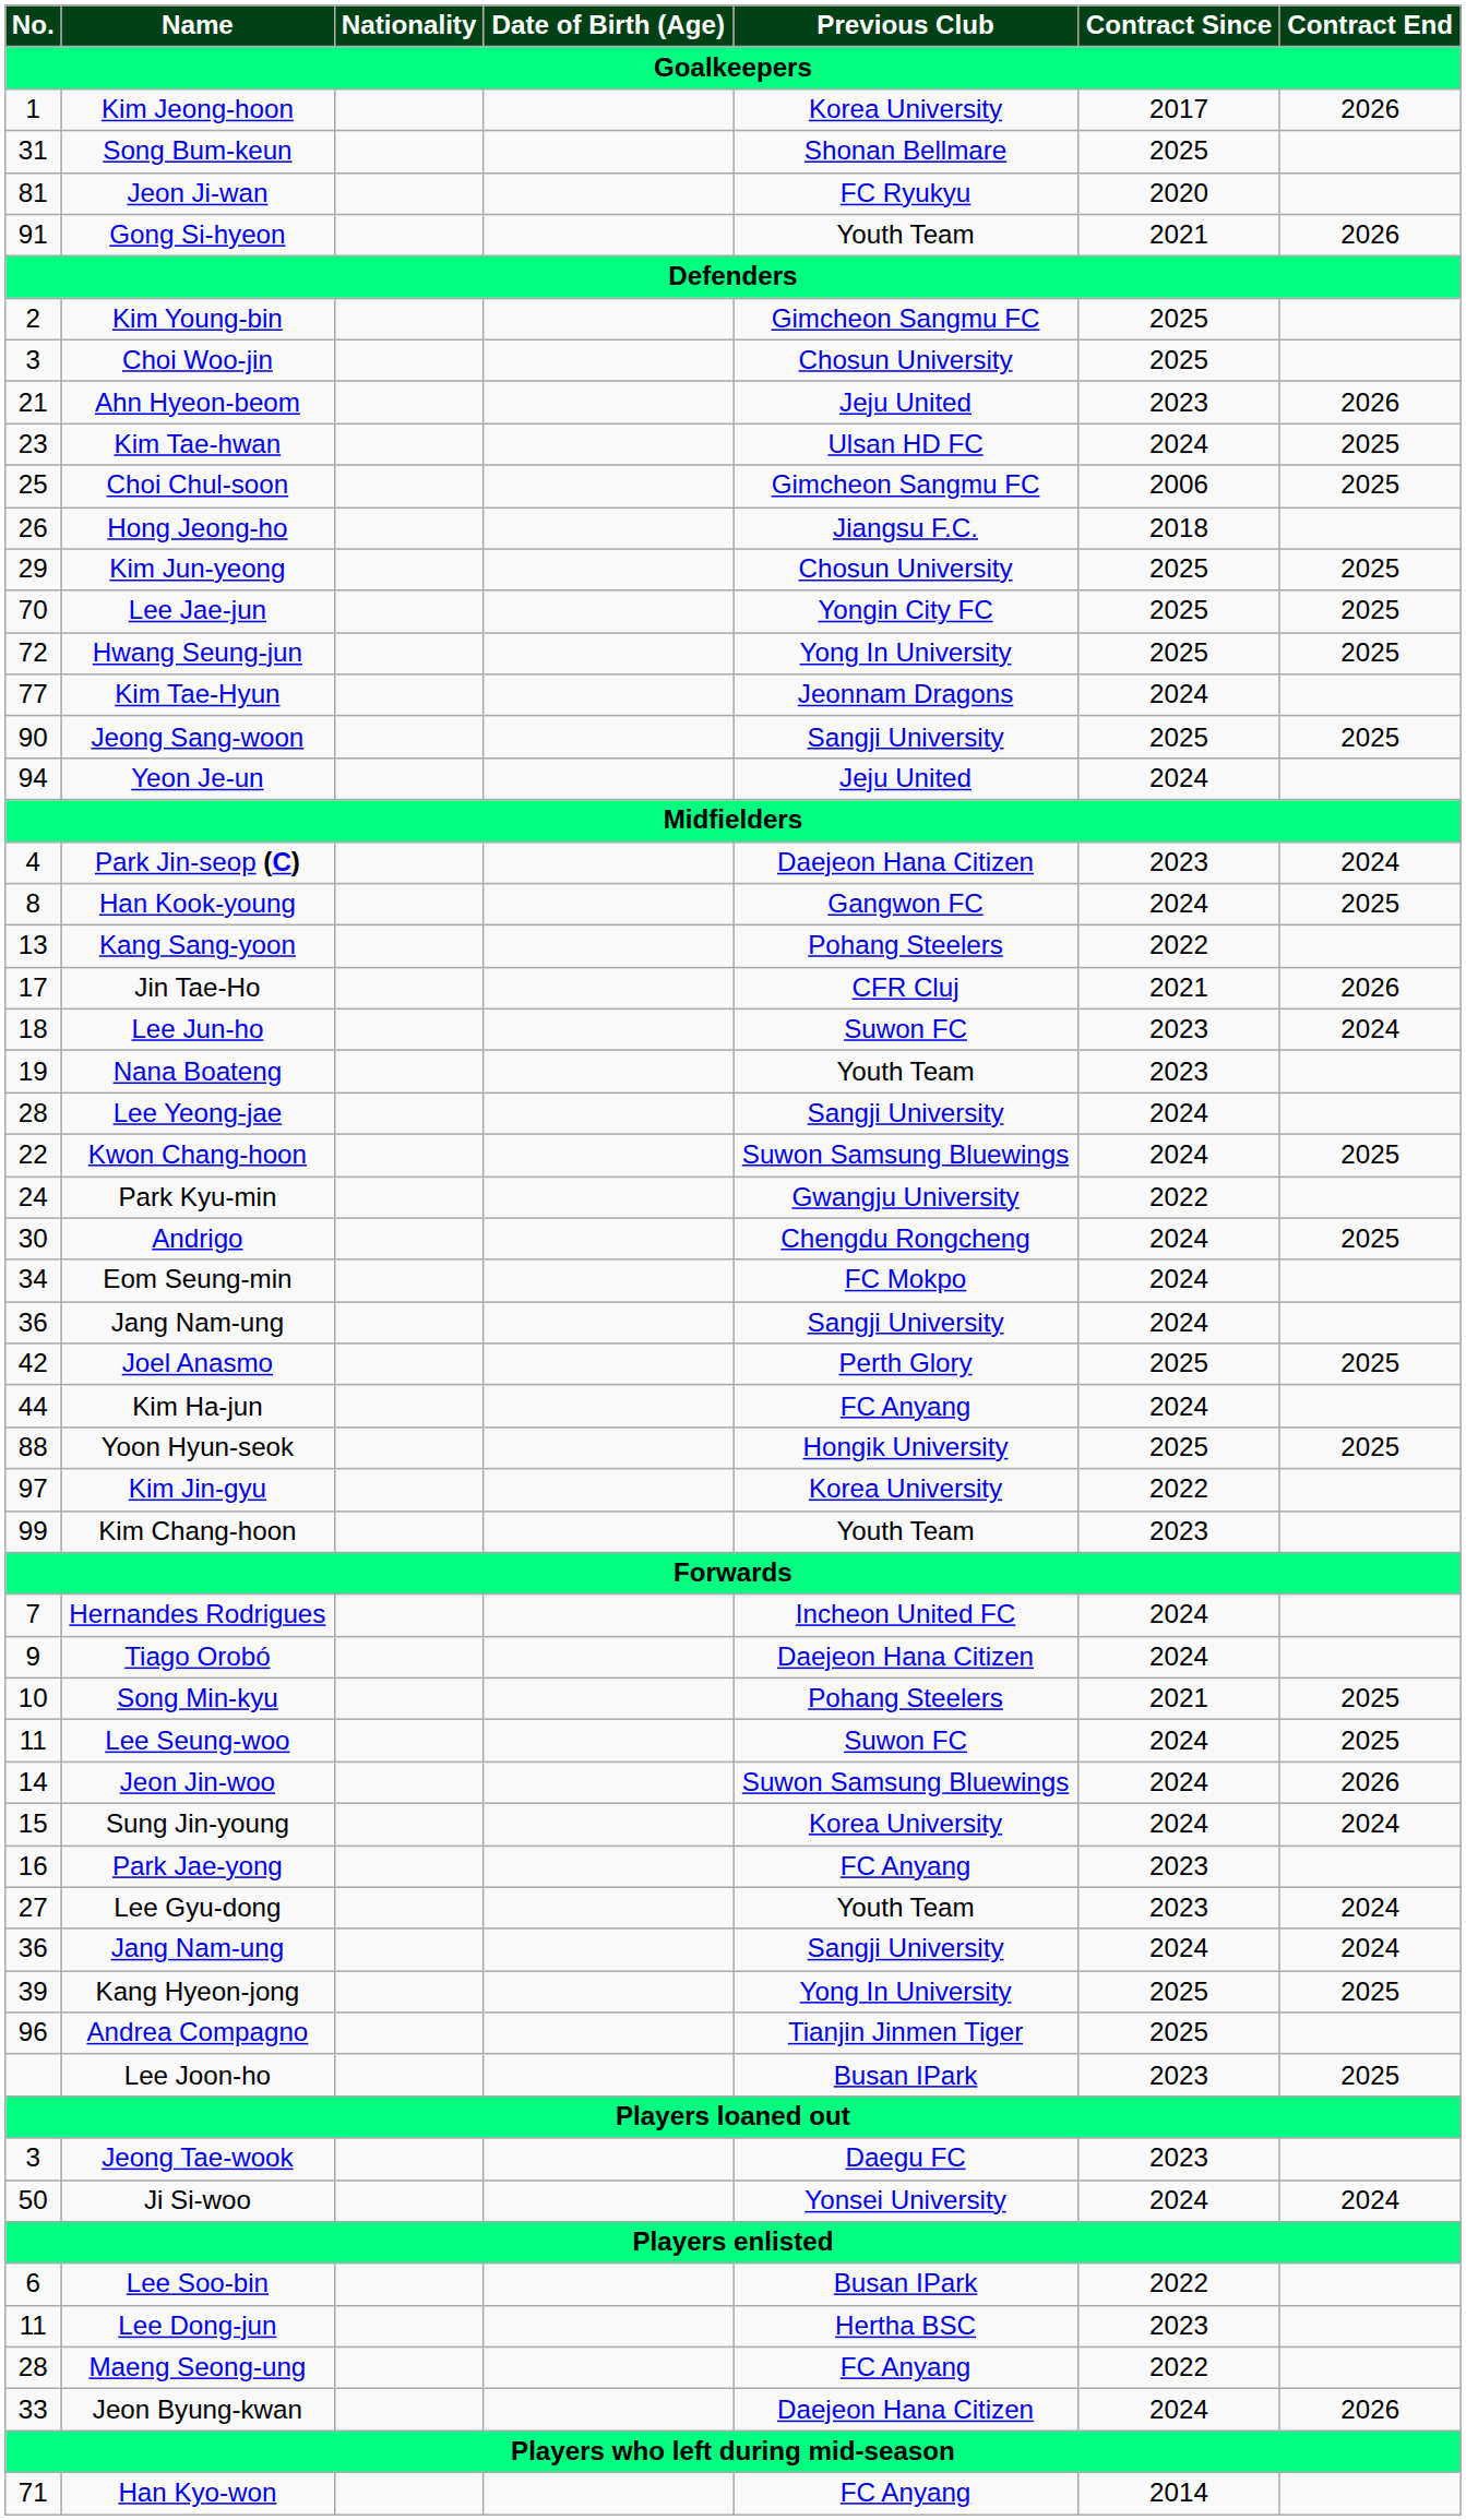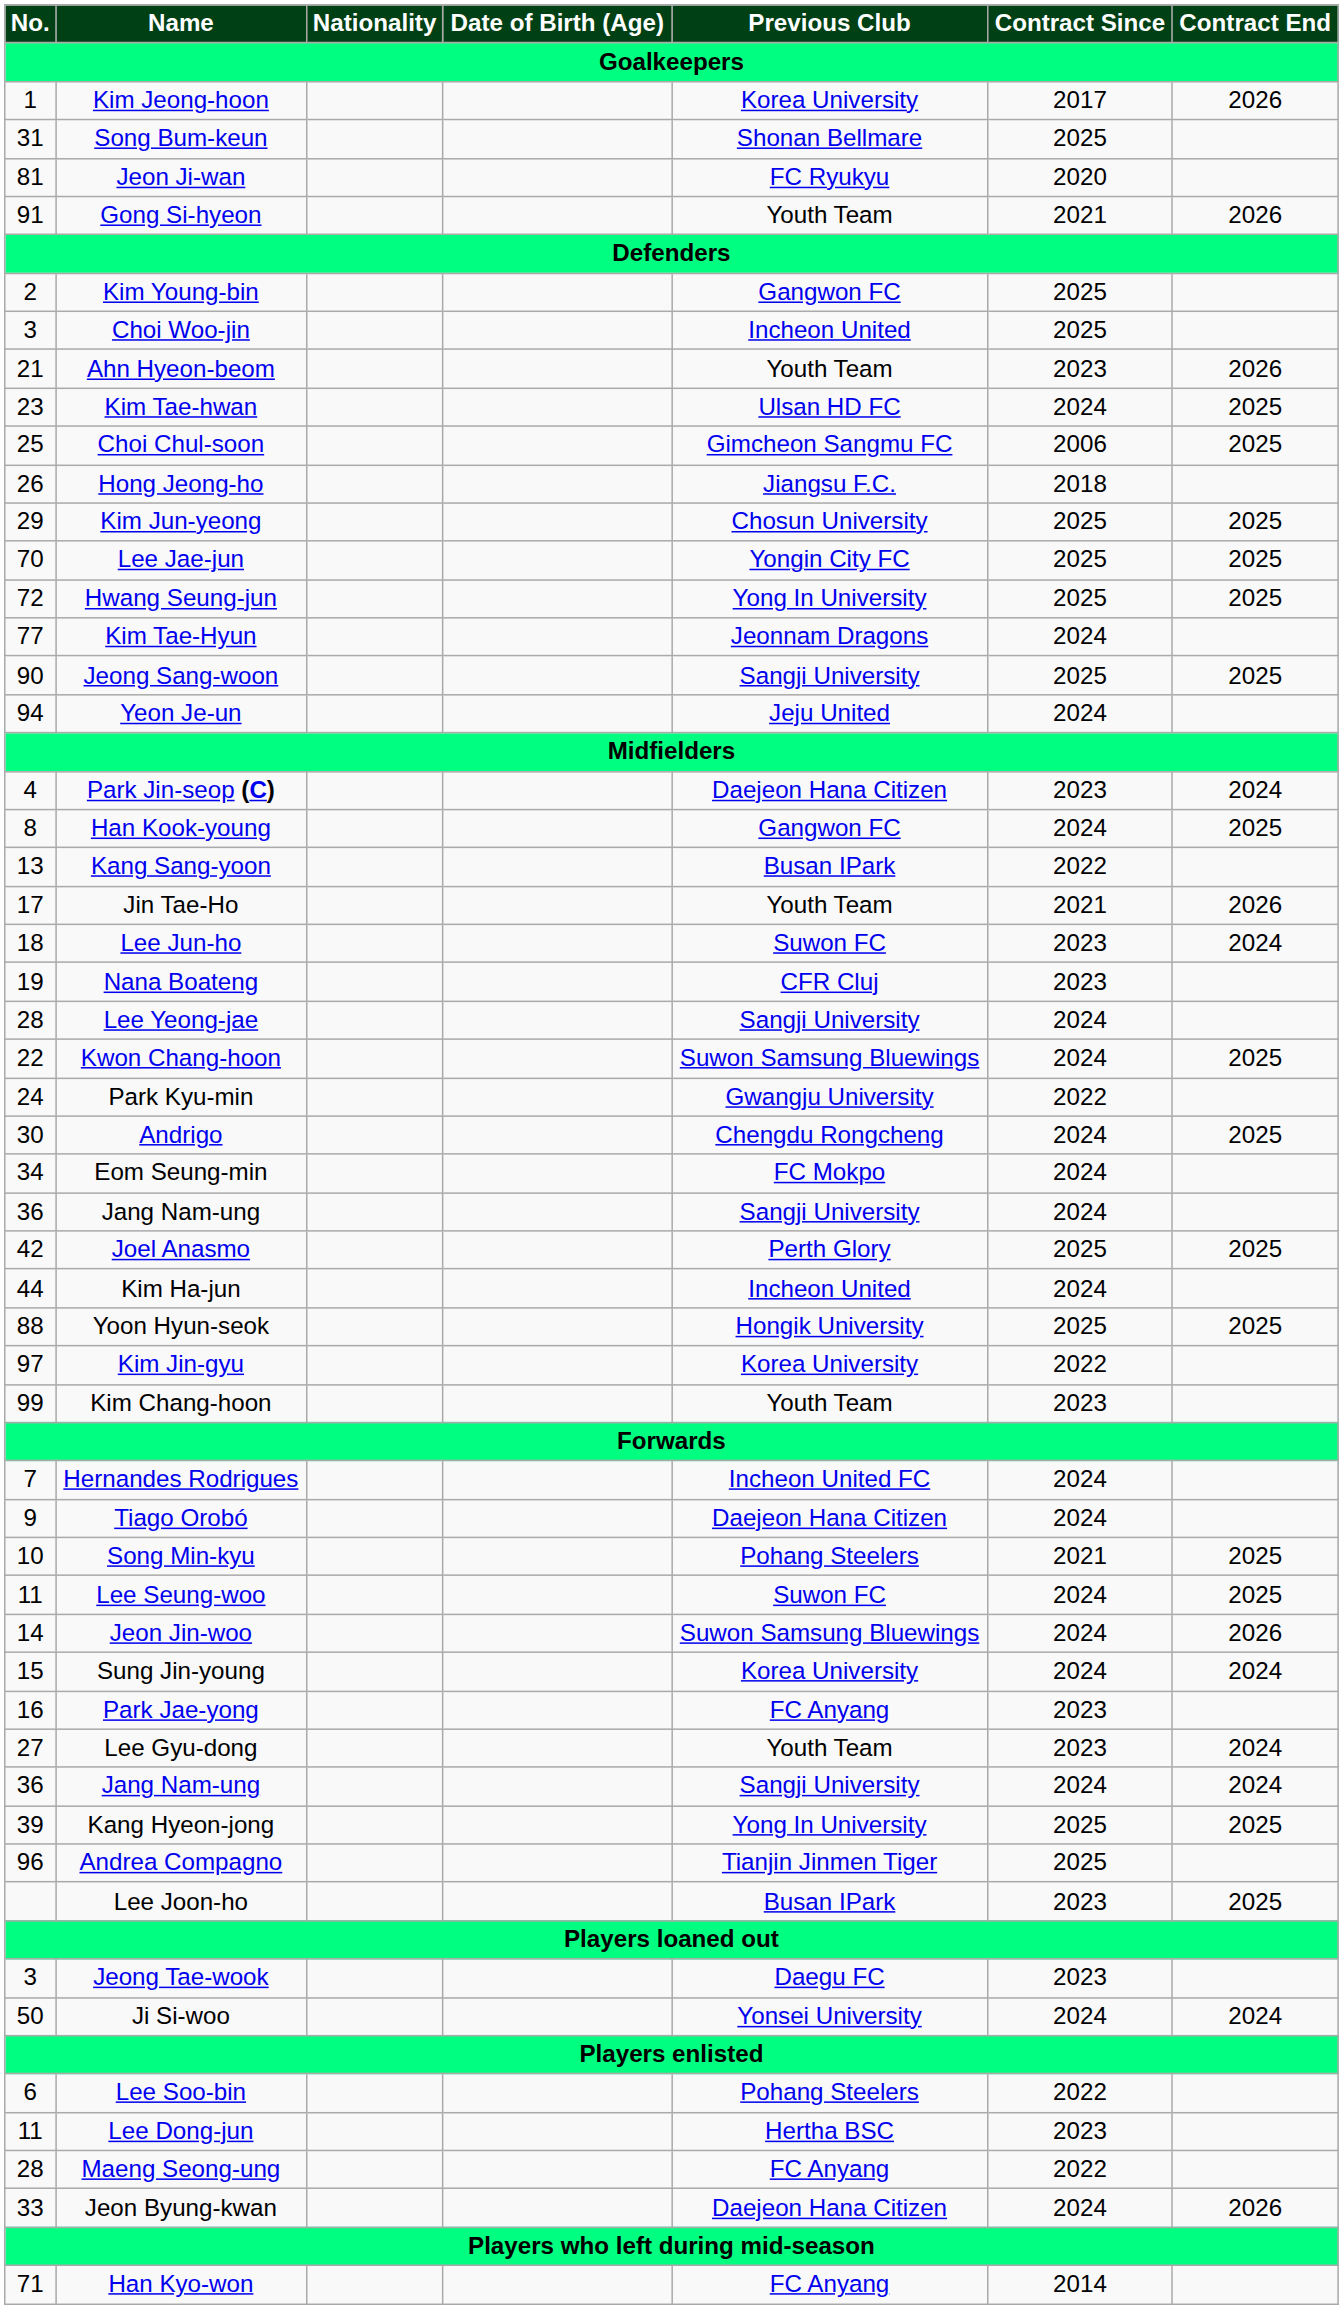 <table class="wikitable" style="text-align:center; font-size:100%; width:100%;">
 <tr>
 <th style="background:#004015; color:white; text-align:center;">No.</th>
 <th style="background:#004015; color:white; text-align:center;">Name</th>
 <th style="background:#004015; color:white; text-align:center;">Nationality</th>
 <th style="background:#004015; color:white; text-align:center;">Date of Birth (Age)</th>
 <th style="background:#004015; color:white; text-align:center;">Previous Club</th>
 <th style="background:#004015; color:white; text-align:center;">Contract Since</th>
 <th style="background:#004015; color:white; text-align:center;">Contract End</th>
 </tr>
 <tr>
 <th colspan="8" style="background:#00FF80; color:black; text-align:center;">Goalkeepers</th>
 </tr>
 <tr>
 <td>1</td>
 <td><a href='#'>Kim Jeong-hoon</a></td>
 <td></td>
 <td></td>
 <td> <a href='#'>Korea University</a></td>
 <td>2017</td>
 <td>2026</td>
 </tr>
 <tr>
 <td>31</td>
 <td><a href='#'>Song Bum-keun</a></td>
 <td></td>
 <td></td>
 <td> <a href='#'>Shonan Bellmare</a></td>
 <td>2025</td>
 <td></td>
 </tr>
 <tr>
 <td>81</td>
 <td><a href='#'>Jeon Ji-wan</a></td>
 <td></td>
 <td></td>
 <td> <a href='#'>FC Ryukyu</a></td>
 <td>2020</td>
 <td></td>
 </tr>
 <tr>
 <td>91</td>
 <td><a href='#'>Gong Si-hyeon</a></td>
 <td></td>
 <td></td>
 <td>Youth Team</td>
 <td>2021</td>
 <td>2026</td>
 </tr>
 <tr>
 <th colspan="8" style="background:#00FF80; color:black; text-align:center;">Defenders</th>
 </tr>
 <tr>
 <td>2</td>
 <td><a href='#'>Kim Young-bin</a></td>
 <td></td>
 <td></td>
-<td> <a href='#'>Gimcheon Sangmu FC</a></td>
+<td> <a href='#'>Gangwon FC</a></td>
 <td>2025</td>
 <td></td>
 </tr>
 <tr>
 <td>3</td>
 <td><a href='#'>Choi Woo-jin</a></td>
 <td></td>
 <td></td>
-<td> <a href='#'>Chosun University</a></td>
+<td> <a href='#'>Incheon United</a></td>
 <td>2025</td>
 <td></td>
 </tr>
 <tr>
 <td>21</td>
 <td><a href='#'>Ahn Hyeon-beom</a></td>
 <td></td>
 <td></td>
-<td> <a href='#'>Jeju United</a></td>
+<td>Youth Team</td>
 <td>2023</td>
 <td>2026</td>
 </tr>
 <tr>
 <td>23</td>
 <td><a href='#'>Kim Tae-hwan</a></td>
 <td></td>
 <td></td>
 <td> <a href='#'>Ulsan HD FC</a></td>
 <td>2024</td>
 <td>2025</td>
 </tr>
 <tr>
 <td>25</td>
 <td><a href='#'>Choi Chul-soon</a></td>
 <td></td>
 <td></td>
 <td> <a href='#'>Gimcheon Sangmu FC</a></td>
 <td>2006</td>
 <td>2025</td>
 </tr>
 <tr>
 <td>26</td>
 <td><a href='#'>Hong Jeong-ho</a></td>
 <td></td>
 <td></td>
 <td> <a href='#'>Jiangsu F.C.</a></td>
 <td>2018</td>
 <td></td>
 </tr>
 <tr>
 <td>29</td>
 <td><a href='#'>Kim Jun-yeong</a></td>
 <td></td>
 <td></td>
 <td> <a href='#'>Chosun University</a></td>
 <td>2025</td>
 <td>2025</td>
 </tr>
 <tr>
 <td>70</td>
 <td><a href='#'>Lee Jae-jun</a></td>
 <td></td>
 <td></td>
 <td> <a href='#'>Yongin City FC</a></td>
 <td>2025</td>
 <td>2025</td>
 </tr>
 <tr>
 <td>72</td>
 <td><a href='#'>Hwang Seung-jun</a></td>
 <td></td>
 <td></td>
 <td> <a href='#'>Yong In University</a></td>
 <td>2025</td>
 <td>2025</td>
 </tr>
 <tr>
 <td>77</td>
 <td><a href='#'>Kim Tae-Hyun</a></td>
 <td></td>
 <td></td>
 <td> <a href='#'>Jeonnam Dragons</a></td>
 <td>2024</td>
 <td></td>
 </tr>
 <tr>
 <td>90</td>
 <td><a href='#'>Jeong Sang-woon</a></td>
 <td></td>
 <td></td>
 <td> <a href='#'>Sangji University</a></td>
 <td>2025</td>
 <td>2025</td>
 </tr>
 <tr>
 <td>94</td>
 <td><a href='#'>Yeon Je-un</a></td>
 <td></td>
 <td></td>
 <td> <a href='#'>Jeju United</a></td>
 <td>2024</td>
 <td></td>
 </tr>
 <tr>
 <th colspan="8" style="background:#00FF80; color:black; text-align:center;">Midfielders</th>
 </tr>
 <tr>
 <td>4</td>
 <td><a href='#'>Park Jin-seop</a> <strong>(<a href='#'>C</a>)</strong></td>
 <td></td>
 <td></td>
 <td> <a href='#'>Daejeon Hana Citizen</a></td>
 <td>2023</td>
 <td>2024</td>
 </tr>
 <tr>
 <td>8</td>
 <td><a href='#'>Han Kook-young</a></td>
 <td></td>
 <td></td>
 <td> <a href='#'>Gangwon FC</a></td>
 <td>2024</td>
 <td>2025</td>
 </tr>
 <tr>
 <td>13</td>
 <td><a href='#'>Kang Sang-yoon</a></td>
 <td></td>
 <td></td>
-<td> <a href='#'>Pohang Steelers</a></td>
+<td> <a href='#'>Busan IPark</a></td>
 <td>2022</td>
 <td></td>
 </tr>
 <tr>
 <td>17</td>
 <td>Jin Tae-Ho</td>
 <td></td>
 <td></td>
-<td> <a href='#'>CFR Cluj</a></td>
+<td>Youth Team</td>
 <td>2021</td>
 <td>2026</td>
 </tr>
 <tr>
 <td>18</td>
 <td><a href='#'>Lee Jun-ho</a></td>
 <td></td>
 <td></td>
 <td> <a href='#'>Suwon FC</a></td>
 <td>2023</td>
 <td>2024</td>
 </tr>
 <tr>
 <td>19</td>
 <td><a href='#'>Nana Boateng</a></td>
 <td></td>
 <td></td>
-<td>Youth Team</td>
+<td> <a href='#'>CFR Cluj</a></td>
 <td>2023</td>
 <td></td>
 </tr>
 <tr>
 <td>28</td>
 <td><a href='#'>Lee Yeong-jae</a></td>
 <td></td>
 <td></td>
 <td> <a href='#'>Sangji University</a></td>
 <td>2024</td>
 <td></td>
 </tr>
 <tr>
 <td>22</td>
 <td><a href='#'>Kwon Chang-hoon</a></td>
 <td></td>
 <td></td>
 <td> <a href='#'>Suwon Samsung Bluewings</a></td>
 <td>2024</td>
 <td>2025</td>
 </tr>
 <tr>
 <td>24</td>
 <td>Park Kyu-min</td>
 <td></td>
 <td></td>
 <td> <a href='#'>Gwangju University</a></td>
 <td>2022</td>
 <td></td>
 </tr>
 <tr>
 <td>30</td>
 <td><a href='#'>Andrigo</a></td>
 <td></td>
 <td></td>
 <td> <a href='#'>Chengdu Rongcheng</a></td>
 <td>2024</td>
 <td>2025</td>
 </tr>
 <tr>
 <td>34</td>
 <td>Eom Seung-min</td>
 <td></td>
 <td></td>
 <td> <a href='#'>FC Mokpo</a></td>
 <td>2024</td>
 <td></td>
 </tr>
 <tr>
 <td>36</td>
 <td>Jang Nam-ung</td>
 <td></td>
 <td></td>
 <td> <a href='#'>Sangji University</a></td>
 <td>2024</td>
 <td></td>
 </tr>
 <tr>
 <td>42</td>
 <td><a href='#'>Joel Anasmo</a></td>
 <td></td>
 <td></td>
 <td> <a href='#'>Perth Glory</a></td>
 <td>2025</td>
 <td>2025</td>
 </tr>
 <tr>
 <td>44</td>
 <td>Kim Ha-jun</td>
 <td></td>
 <td></td>
-<td> <a href='#'>FC Anyang</a></td>
+<td> <a href='#'>Incheon United</a></td>
 <td>2024</td>
 <td></td>
 </tr>
 <tr>
 <td>88</td>
 <td>Yoon Hyun-seok</td>
 <td></td>
 <td></td>
 <td> <a href='#'>Hongik University</a></td>
 <td>2025</td>
 <td>2025</td>
 </tr>
 <tr>
 <td>97</td>
 <td><a href='#'>Kim Jin-gyu</a></td>
 <td></td>
 <td></td>
 <td> <a href='#'>Korea University</a></td>
 <td>2022</td>
 <td></td>
 </tr>
 <tr>
 <td>99</td>
 <td>Kim Chang-hoon</td>
 <td></td>
 <td></td>
 <td>Youth Team</td>
 <td>2023</td>
 <td></td>
 </tr>
 <tr>
 <th colspan="8" style="background:#00FF80; color:black; text-align:center;">Forwards</th>
 </tr>
 <tr>
 <td>7</td>
 <td><a href='#'>Hernandes Rodrigues</a></td>
 <td></td>
 <td></td>
 <td> <a href='#'>Incheon United FC</a></td>
 <td>2024</td>
 <td></td>
 </tr>
 <tr>
 <td>9</td>
 <td><a href='#'>Tiago Orobó</a></td>
 <td></td>
 <td></td>
 <td> <a href='#'>Daejeon Hana Citizen</a></td>
 <td>2024</td>
 <td></td>
 </tr>
 <tr>
 <td>10</td>
 <td><a href='#'>Song Min-kyu</a></td>
 <td></td>
 <td></td>
 <td> <a href='#'>Pohang Steelers</a></td>
 <td>2021</td>
 <td>2025</td>
 </tr>
 <tr>
 <td>11</td>
 <td><a href='#'>Lee Seung-woo</a></td>
 <td></td>
 <td></td>
 <td> <a href='#'>Suwon FC</a></td>
 <td>2024</td>
 <td>2025</td>
 </tr>
 <tr>
 <td>14</td>
 <td><a href='#'>Jeon Jin-woo</a></td>
 <td></td>
 <td></td>
 <td> <a href='#'>Suwon Samsung Bluewings</a></td>
 <td>2024</td>
 <td>2026</td>
 </tr>
 <tr>
 <td>15</td>
 <td>Sung Jin-young</td>
 <td></td>
 <td></td>
 <td> <a href='#'>Korea University</a></td>
 <td>2024</td>
 <td>2024</td>
 </tr>
 <tr>
 <td>16</td>
 <td><a href='#'>Park Jae-yong</a></td>
 <td></td>
 <td></td>
 <td> <a href='#'>FC Anyang</a></td>
 <td>2023</td>
 <td></td>
 </tr>
 <tr>
 <td>27</td>
 <td>Lee Gyu-dong</td>
 <td></td>
 <td></td>
 <td>Youth Team</td>
 <td>2023</td>
 <td>2024</td>
 </tr>
 <tr>
 <td>36</td>
 <td><a href='#'>Jang Nam-ung</a></td>
 <td></td>
 <td></td>
 <td> <a href='#'>Sangji University</a></td>
 <td>2024</td>
 <td>2024</td>
 </tr>
 <tr>
 <td>39</td>
 <td>Kang Hyeon-jong</td>
 <td></td>
 <td></td>
 <td> <a href='#'>Yong In University</a></td>
 <td>2025</td>
 <td>2025</td>
 </tr>
 <tr>
 <td>96</td>
 <td><a href='#'>Andrea Compagno</a></td>
 <td></td>
 <td></td>
 <td> <a href='#'>Tianjin Jinmen Tiger</a></td>
 <td>2025</td>
 <td></td>
 </tr>
 <tr>
 <td></td>
 <td>Lee Joon-ho</td>
 <td></td>
 <td></td>
 <td> <a href='#'>Busan IPark</a></td>
 <td>2023</td>
 <td>2025</td>
 </tr>
 <tr>
 <th colspan="8" style="background:#00FF80; color:black; text-align:center;">Players loaned out</th>
 </tr>
 <tr>
 <td>3</td>
 <td><a href='#'>Jeong Tae-wook</a></td>
 <td></td>
 <td></td>
 <td> <a href='#'>Daegu FC</a></td>
 <td>2023</td>
 <td></td>
 </tr>
 <tr>
 <td>50</td>
 <td>Ji Si-woo</td>
 <td></td>
 <td></td>
 <td> <a href='#'>Yonsei University</a></td>
 <td>2024</td>
 <td>2024</td>
 </tr>
 <tr>
 <th colspan="8" style="background:#00FF80; color:black; text-align:center;">Players enlisted</th>
 </tr>
 <tr>
 <td>6</td>
 <td><a href='#'>Lee Soo-bin</a></td>
 <td></td>
 <td></td>
-<td> <a href='#'>Busan IPark</a></td>
+<td> <a href='#'>Pohang Steelers</a></td>
 <td>2022</td>
 <td></td>
 </tr>
 <tr>
 <td>11</td>
 <td><a href='#'>Lee Dong-jun</a></td>
 <td></td>
 <td></td>
 <td> <a href='#'>Hertha BSC</a></td>
 <td>2023</td>
 <td></td>
 </tr>
 <tr>
 <td>28</td>
 <td><a href='#'>Maeng Seong-ung</a></td>
 <td></td>
 <td></td>
 <td> <a href='#'>FC Anyang</a></td>
 <td>2022</td>
 <td></td>
 </tr>
 <tr>
 <td>33</td>
 <td>Jeon Byung-kwan</td>
 <td></td>
 <td></td>
 <td> <a href='#'>Daejeon Hana Citizen</a></td>
 <td>2024</td>
 <td>2026</td>
 </tr>
 <tr>
 <th colspan="8" style="background:#00FF80; color:black; text-align:center;">Players who left during mid-season</th>
 </tr>
 <tr>
 <td>71</td>
 <td><a href='#'>Han Kyo-won</a></td>
 <td></td>
 <td></td>
 <td> <a href='#'>FC Anyang</a></td>
 <td>2014</td>
 <td></td>
 </tr>
 <tr>
 </tr>
 </table>
